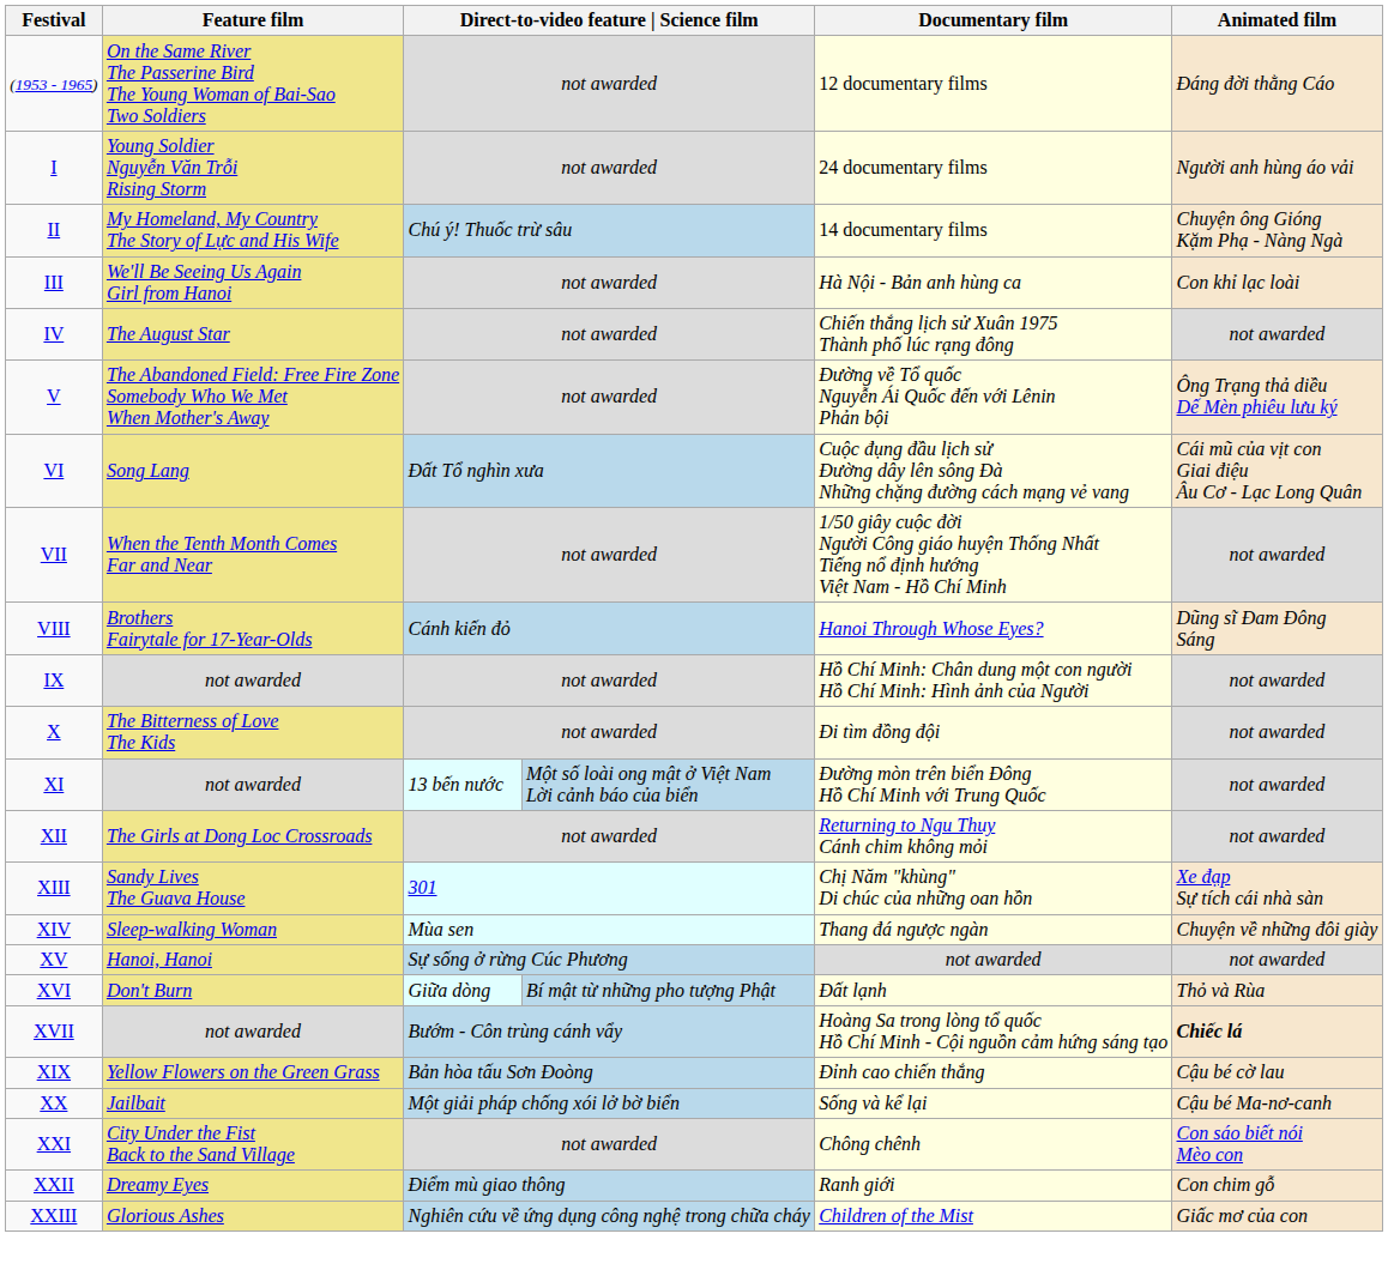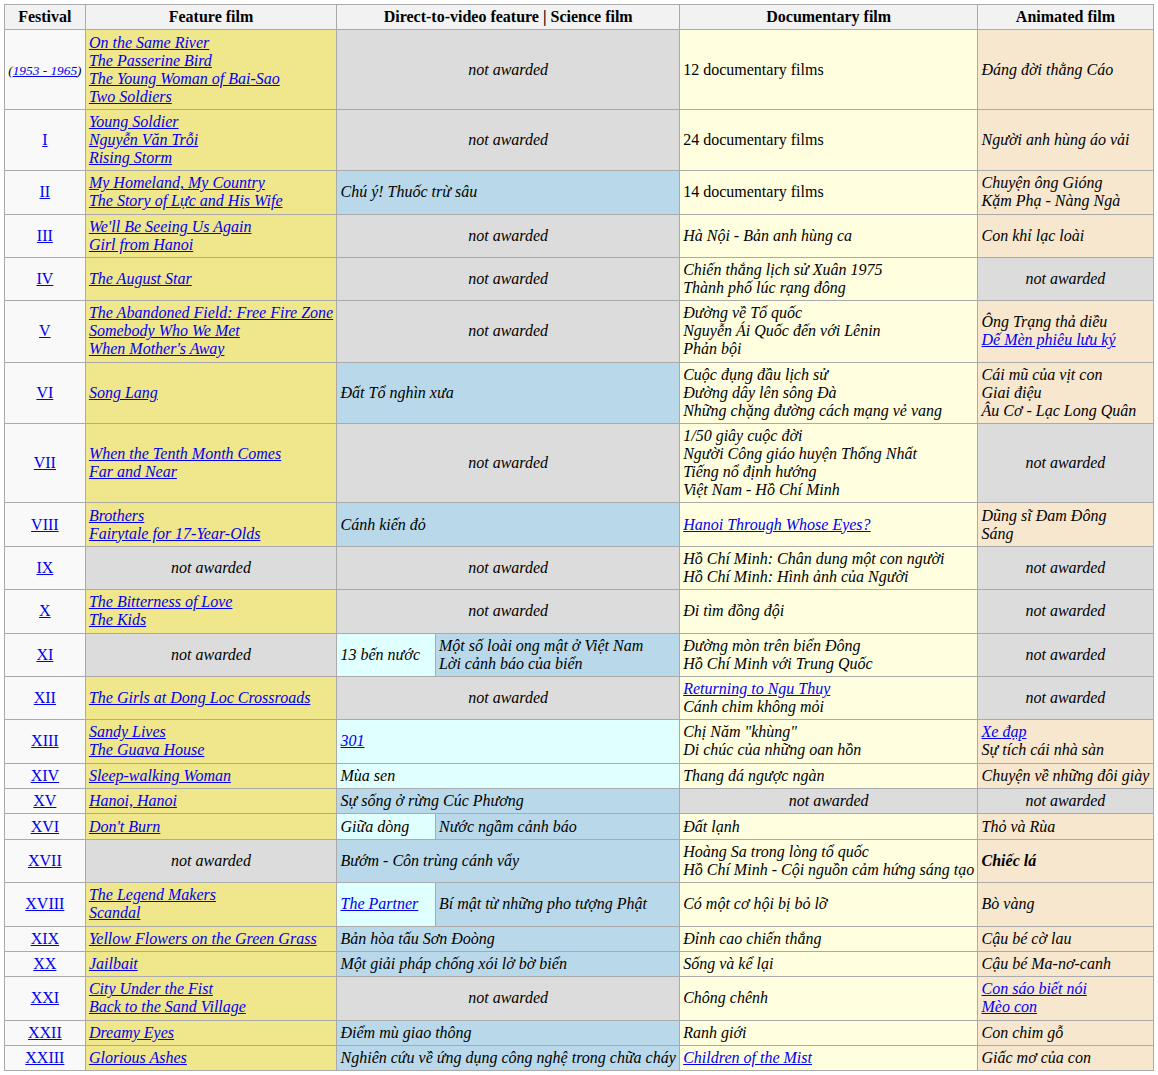 <table class="wikitable sortable">
 <tr>
 <th>Festival</th>
 <th>Feature film</th>
 <th colspan=2>Direct-to-video feature | Science film</th>
 <th>Documentary film</th>
 <th>Animated film</th>
 </tr>
 <tr>
 <td align=center><small><em>(<a href='#'>1953 - 1965</a>)</em></small></td>
 <td style="background:#F0E68C"><em><a href='#'>On the Same River</a></em><br><em><a href='#'>The Passerine Bird</a></em><br><em><a href='#'>The Young Woman of Bai-Sao</a></em><br><em><a href='#'>Two Soldiers</a></em></td>
 <td align=center style="background:#DCDCDC" colspan=2><em>not awarded</em></td>
 <td style="background:#FFFFE0">12 documentary films</td>
 <td style="background:#F7E7CE"><em>Đáng đời thằng Cáo</em></td>
 </tr>
 <tr>
 <td align=center><a href='#'>I</a><br></td>
 <td style="background:#F0E68C"><em><a href='#'>Young Soldier</a></em><br><em><a href='#'>Nguyễn Văn Trỗi</a></em><br><em><a href='#'>Rising Storm</a></em></td>
 <td align=center style="background:#DCDCDC" colspan=2><em>not awarded</em></td>
 <td style="background:#FFFFE0">24 documentary films</td>
 <td style="background:#F7E7CE"><em>Người anh hùng áo vải</em></td>
 </tr>
 <tr>
 <td align=center><a href='#'>II</a><br></td>
 <td style="background:#F0E68C"><em><a href='#'>My Homeland, My Country</a></em><br><em><a href='#'>The Story of Lực and His Wife</a></em></td>
 <td style="background:#B9D9EB" colspan=2><em>Chú ý! Thuốc trừ sâu</em></td>
 <td style="background:#FFFFE0">14 documentary films</td>
 <td style="background:#F7E7CE"><em>Chuyện ông Gióng</em><br><em>Kặm Phạ - Nàng Ngà</em></td>
 </tr>
 <tr>
 <td align=center><a href='#'>III</a><br></td>
 <td style="background:#F0E68C"><em><a href='#'>We'll Be Seeing Us Again</a></em><br><em><a href='#'>Girl from Hanoi</a></em></td>
 <td align=center style="background:#DCDCDC" colspan=2><em>not awarded</em></td>
 <td style="background:#FFFFE0"><em>Hà Nội - Bản anh hùng ca</em></td>
 <td style="background:#F7E7CE"><em>Con khỉ lạc loài</em></td>
 </tr>
 <tr>
 <td align=center><a href='#'>IV</a><br></td>
 <td style="background:#F0E68C"><em><a href='#'>The August Star</a></em></td>
 <td align=center style="background:#DCDCDC" colspan=2><em>not awarded</em></td>
 <td style="background:#FFFFE0"><em>Chiến thắng lịch sử Xuân 1975</em><br><em>Thành phố lúc rạng đông</em></td>
 <td align=center style="background:#DCDCDC"><em>not awarded</em></td>
 </tr>
 <tr>
 <td align=center><a href='#'>V</a><br></td>
 <td style="background:#F0E68C"><em><a href='#'>The Abandoned Field: Free Fire Zone</a></em><br><em><a href='#'>Somebody Who We Met</a></em><br><em><a href='#'>When Mother's Away</a></em></td>
 <td align=center style="background:#DCDCDC" colspan=2><em>not awarded</em></td>
 <td style="background:#FFFFE0"><em>Đường về Tổ quốc</em><br><em>Nguyễn Ái Quốc đến với Lênin</em><br><em>Phản bội</em></td>
 <td style="background:#F7E7CE"><em>Ông Trạng thả diều</em><br><em><a href='#'>Dế Mèn phiêu lưu ký</a></em></td>
 </tr>
 <tr>
 <td align=center><a href='#'>VI</a><br></td>
 <td style="background:#F0E68C"><em><a href='#'>Song Lang</a></em></td>
 <td style="background:#B9D9EB" colspan=2><em>Đất Tổ nghìn xưa</em></td>
 <td style="background:#FFFFE0"><em>Cuộc đụng đầu lịch sử</em><br><em>Đường dây lên sông Đà</em><br><em>Những chặng đường cách mạng vẻ vang</em></td>
 <td style="background:#F7E7CE"><em>Cái mũ của vịt con</em><br><em>Giai điệu</em><br><em>Âu Cơ - Lạc Long Quân</em></td>
 </tr>
 <tr>
 <td align=center><a href='#'>VII</a><br></td>
 <td style="background:#F0E68C"><em><a href='#'>When the Tenth Month Comes</a></em><br><em><a href='#'>Far and Near</a></em></td>
 <td align=center style="background:#DCDCDC" colspan=2><em>not awarded</em></td>
 <td style="background:#FFFFE0"><em>1/50 giây cuộc đời</em><br><em>Người Công giáo huyện Thống Nhất</em><br><em>Tiếng nổ định hướng</em><br><em>Việt Nam - Hồ Chí Minh</em></td>
 <td align=center style="background:#DCDCDC"><em>not awarded</em></td>
 </tr>
 <tr>
 <td align=center><a href='#'>VIII</a><br></td>
 <td style="background:#F0E68C"><em><a href='#'>Brothers</a></em><br><em><a href='#'>Fairytale for 17-Year-Olds</a></em></td>
 <td style="background:#B9D9EB" colspan=2><em>Cánh kiến đỏ</em></td>
 <td style="background:#FFFFE0"><em><a href='#'>Hanoi Through Whose Eyes?</a></em></td>
 <td style="background:#F7E7CE"><em>Dũng sĩ Đam Đông</em><br><em>Sáng</em></td>
 </tr>
 <tr>
 <td align=center><a href='#'>IX</a><br></td>
 <td align=center style="background:#DCDCDC"><em>not awarded</em></td>
 <td align=center style="background:#DCDCDC" colspan=2><em>not awarded</em></td>
 <td style="background:#FFFFE0"><em>Hồ Chí Minh: Chân dung một con người</em><br><em>Hồ Chí Minh: Hình ảnh của Người</em></td>
 <td align=center style="background:#DCDCDC"><em>not awarded</em></td>
 </tr>
 <tr>
 <td align=center><a href='#'>X</a><br></td>
 <td style="background:#F0E68C"><em><a href='#'>The Bitterness of Love</a></em><br><em><a href='#'>The Kids</a></em></td>
 <td align=center style="background:#DCDCDC" colspan=2><em>not awarded</em></td>
 <td style="background:#FFFFE0"><em>Đi tìm đồng đội</em></td>
 <td align=center style="background:#DCDCDC"><em>not awarded</em></td>
 </tr>
 <tr>
 <td align=center><a href='#'>XI</a><br></td>
 <td align=center style="background:#DCDCDC"><em>not awarded</em></td>
 <td style="background:#E0FFFF"><em>13 bến nước</em></td>
 <td style="background:#B9D9EB"><em>Một số loài ong mật ở Việt Nam</em><br><em>Lời cảnh báo của biển</em></td>
 <td style="background:#FFFFE0"><em>Đường mòn trên biển Đông</em><br><em>Hồ Chí Minh với Trung Quốc</em></td>
 <td align=center style="background:#DCDCDC"><em>not awarded</em></td>
 </tr>
 <tr>
 <td align=center><a href='#'>XII</a><br></td>
 <td style="background:#F0E68C"><em><a href='#'>The Girls at Dong Loc Crossroads</a></em></td>
 <td align=center style="background:#DCDCDC" colspan=2><em>not awarded</em></td>
 <td style="background:#FFFFE0"><em><a href='#'>Returning to Ngu Thuy</a></em><br><em>Cánh chim không mỏi</em></td>
 <td align=center style="background:#DCDCDC"><em>not awarded</em></td>
 </tr>
 <tr>
 <td align=center><a href='#'>XIII</a><br></td>
 <td style="background:#F0E68C"><em><a href='#'>Sandy Lives</a></em><br><em><a href='#'>The Guava House</a></em></td>
 <td style="background:#E0FFFF" colspan=2><em><a href='#'>301</a></em></td>
 <td style="background:#FFFFE0"><em>Chị Năm "khùng"</em><br><em>Di chúc của những oan hồn</em></td>
 <td style="background:#F7E7CE"><em><a href='#'>Xe đạp</a></em><br><em>Sự tích cái nhà sàn</em></td>
 </tr>
 <tr>
 <td align=center><a href='#'>XIV</a><br></td>
 <td style="background:#F0E68C"><em><a href='#'>Sleep-walking Woman</a></em></td>
 <td style="background:#E0FFFF" colspan=2><em>Mùa sen</em></td>
 <td style="background:#FFFFE0"><em>Thang đá ngược ngàn</em></td>
 <td style="background:#F7E7CE"><em>Chuyện về những đôi giày</em></td>
 </tr>
 <tr>
 <td align=center><a href='#'>XV</a><br></td>
 <td style="background:#F0E68C"><em><a href='#'>Hanoi, Hanoi</a></em></td>
 <td style="background:#B9D9EB" colspan=2><em>Sự sống ở rừng Cúc Phương</em></td>
 <td align=center style="background:#DCDCDC"><em>not awarded</em></td>
 <td align=center style="background:#DCDCDC"><em>not awarded</em></td>
 </tr>
 <tr>
 <td align=center><a href='#'>XVI</a><br></td>
 <td style="background:#F0E68C"><em><a href='#'>Don't Burn</a></em></td>
 <td style="background:#E0FFFF"><em>Giữa dòng</em></td>
-<td style="background:#B9D9EB"><em>Bí mật từ những pho tượng Phật</em></td>
+<td style="background:#B9D9EB"><em>Nước ngầm cảnh báo</em></td>
 <td style="background:#FFFFE0"><em>Đất lạnh</em></td>
 <td style="background:#F7E7CE"><em>Thỏ và Rùa</em></td>
 </tr>
 <tr>
 <td align=center><a href='#'>XVII</a><br></td>
 <td align=center style="background:#DCDCDC"><em>not awarded</em></td>
 <td style="background:#B9D9EB" colspan=2><em>Bướm - Côn trùng cánh vẩy</em></td>
 <td style="background:#FFFFE0"><em>Hoàng Sa trong lòng tổ quốc</em><br><em>Hồ Chí Minh - Cội nguồn cảm hứng sáng tạo</em></td>
 <td style="background:#F7E7CE"><strong><em>Chiếc lá</em></strong></td>
+</tr>
+<tr>
+<td align=center><a href='#'>XVIII</a><br></td>
+<td style="background:#F0E68C"><em><a href='#'>The Legend Makers</a></em><br><em><a href='#'>Scandal</a></em></td>
+<td style="background:#E0FFFF"><em><a href='#'>The Partner</a></em></td>
+<td style="background:#B9D9EB"><em>Bí mật từ những pho tượng Phật</em></td>
+<td style="background:#FFFFE0"><em>Có một cơ hội bị bỏ lỡ</em></td>
+<td style="background:#F7E7CE"><em>Bò vàng</em></td>
 </tr>
 <tr>
 <td align=center><a href='#'>XIX</a><br></td>
 <td style="background:#F0E68C"><em><a href='#'>Yellow Flowers on the Green Grass</a></em></td>
 <td style="background:#B9D9EB" colspan=2><em>Bản hòa tấu Sơn Đoòng</em></td>
 <td style="background:#FFFFE0"><em>Đỉnh cao chiến thắng</em></td>
 <td style="background:#F7E7CE"><em>Cậu bé cờ lau</em></td>
 </tr>
 <tr>
 <td align=center><a href='#'>XX</a><br></td>
 <td style="background:#F0E68C"><em><a href='#'>Jailbait</a></em></td>
 <td style="background:#B9D9EB" colspan=2><em>Một giải pháp chống xói lở bờ biển</em></td>
 <td style="background:#FFFFE0"><em>Sống và kể lại</em></td>
 <td style="background:#F7E7CE"><em>Cậu bé Ma-nơ-canh</em></td>
 </tr>
 <tr>
 <td align=center><a href='#'>XXI</a><br></td>
 <td style="background:#F0E68C"><em><a href='#'>City Under the Fist</a></em><br><em><a href='#'>Back to the Sand Village</a></em></td>
 <td align=center style="background:#DCDCDC" colspan=2><em>not awarded</em></td>
 <td style="background:#FFFFE0"><em>Chông chênh</em></td>
 <td style="background:#F7E7CE"><em><a href='#'>Con sáo biết nói</a></em><br><em><a href='#'>Mèo con</a></em></td>
 </tr>
 <tr>
 <td align=center><a href='#'>XXII</a><br></td>
 <td style="background:#F0E68C"><em><a href='#'>Dreamy Eyes</a></em></td>
 <td style="background:#B9D9EB" colspan=2><em>Điểm mù giao thông</em></td>
 <td style="background:#FFFFE0"><em>Ranh giới</em></td>
 <td style="background:#F7E7CE"><em>Con chim gỗ</em></td>
 </tr>
 <tr>
 <td align=center><a href='#'>XXIII</a><br> </td>
 <td style="background:#F0E68C"><em><a href='#'>Glorious Ashes</a></em></td>
 <td style="background:#B9D9EB" colspan=2><em>Nghiên cứu về ứng dụng công nghệ trong chữa cháy</em></td>
 <td style="background:#FFFFE0"><em><a href='#'>Children of the Mist</a></em></td>
 <td style="background:#F7E7CE"><em>Giấc mơ của con</em></td>
 </tr>
 </table>
